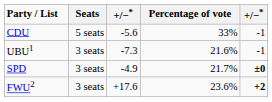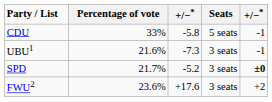 <table class="wikitable" width="400">
 <tr align="right">
 <td align="left"><strong>Party / List </strong></td>
+<th>Percentage of vote</th>
+<th>+/−<sup>*</sup></th>
 <th>Seats</th>
-<th>+/−<sup>*</sup></th>
-<th>Percentage of vote</th>
 <th>+/−<sup>*</sup></th>
 </tr>
 <tr align="right">
 <td align="left"><a href='#'>CDU</a></td>
+<td>33%</td>
+<td>-5.8</td>
 <td>5 seats</td>
-<td>-5.6</td>
-<td>33%</td>
 <td>-1</td>
 </tr>
 <tr align="right">
 <td align="left">UBU<sup>1</sup></td>
+<td>21.6%</td>
+<td>-7.3</td>
 <td>3 seats</td>
-<td>-7.3</td>
-<td>21.6%</td>
 <td>-1</td>
 </tr>
 <tr align="right">
 <td align="left"><a href='#'>SPD</a></td>
+<td>21.7%</td>
+<td>-5.2</td>
 <td>3 seats</td>
-<td>-4.9</td>
-<td>21.7%</td>
 <td><strong>±0</strong></td>
 </tr>
 <tr align="right">
 <td align="left"><a href='#'>FWU</a><sup>2</sup></td>
+<td>23.6%</td>
+<td>+17.6</td>
 <td>3 seats</td>
-<td>+17.6</td>
-<td>23.6%</td>
-<td><strong>+2</strong></td>
+<td>+2</td>
 </tr>
 </table>
